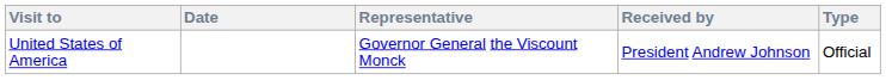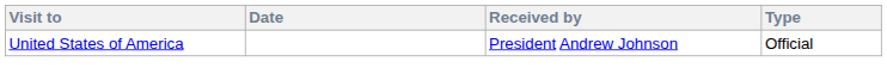 <table class="wikitable" style="width:100%; margin: 1em 1em 1em 0; background:white; border-collapse: collapse;">
 <tr bgcolor="#F8F4FF">
 <th style="width:20%; text-align:left; color:#708090;">Visit to</th>
 <th style="width:20%; text-align:left; color:#708090;">Date</th>
-<th style="width:30%; text-align:left; color:#708090;">Representative</th>
 <th style="width:23%; text-align:left; color:#708090;">Received by</th>
 <th style="width:10%; text-align:left; color:#708090;">Type</th>
 </tr>
 <tr>
 <td> <a href='#'>United States of America</a></td>
 <td></td>
-<td><a href='#'>Governor General</a> <a href='#'>the Viscount Monck</a></td>
 <td><a href='#'>President</a> <a href='#'>Andrew Johnson</a></td>
 <td>Official</td>
 </tr>
 </table>
